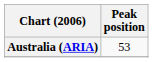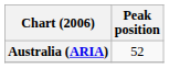 <table class="wikitable sortable plainrowheaders" style="text-align:center">
 <tr>
 <th scope="col">Chart (2006)</th>
 <th scope="col">Peak<br>position</th>
 </tr>
 <tr>
 <th scope="row">Australia (<a href='#'>ARIA</a>)</th>
-<td>53</td>
+<td>52</td>
 </tr>
 <tr>
 </tr>
 <tr>
 </tr>
 <tr>
 </tr>
 <tr>
 </tr>
 <tr>
 </tr>
 <tr>
 </tr>
 </table>
